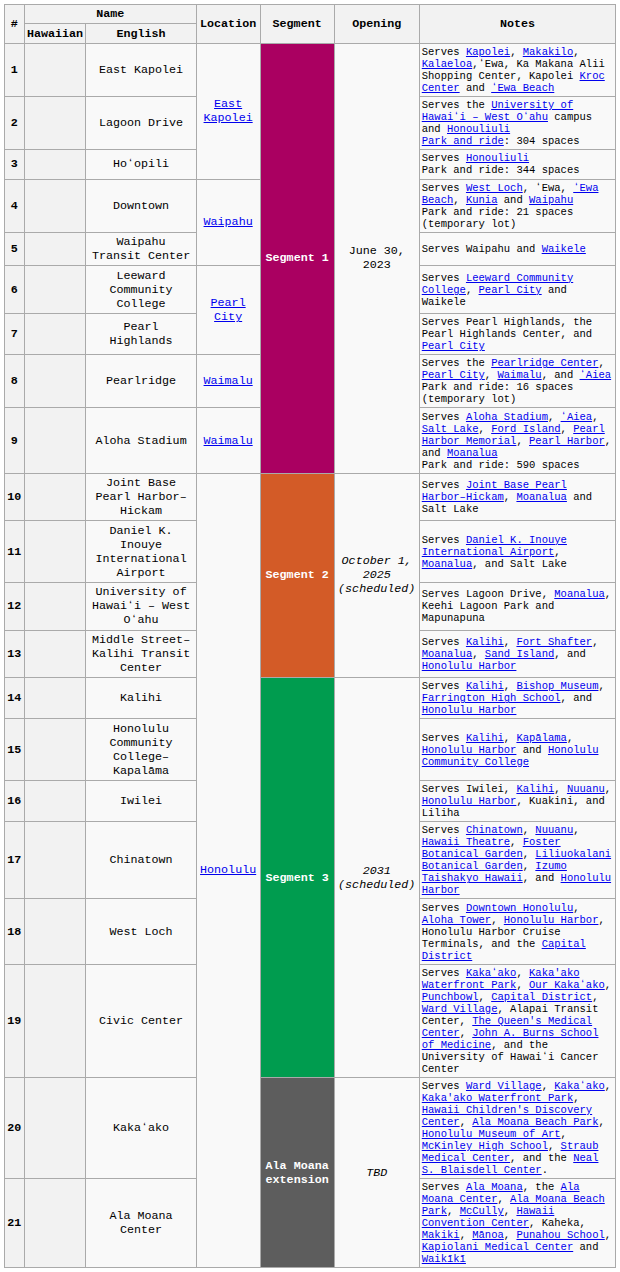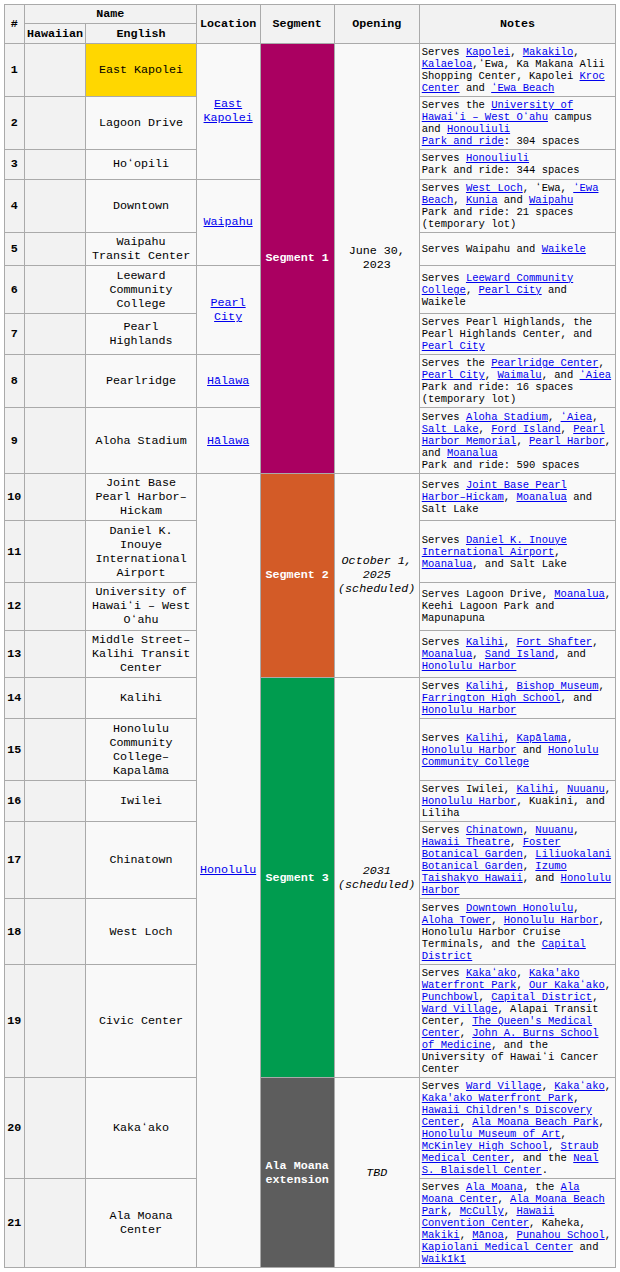 <table class="wikitable" style="text-align:center;font-size:90%;">
 <tr>
 <th rowspan="2">#</th>
 <th colspan="2">Name</th>
 <th rowspan="2">Location</th>
 <th rowspan="2">Segment</th>
 <th rowspan="2">Opening</th>
 <th rowspan="2" class="unsortable">Notes</th>
 </tr>
 <tr>
 <th>Hawaiian</th>
 <th>English</th>
 </tr>
 <tr>
 <th>1</th>
 <th></th>
-<td>East Kapolei</td>
+<td style="background: gold;">East Kapolei</td>
 <td rowspan="3"><a href='#'>East Kapolei</a></td>
 <td rowspan="9" style="background:#aa0061;color:#fff;"><strong>Segment 1</strong><br></td>
 <td rowspan="9">June 30, 2023</td>
 <td style="text-align:left;font-size:90%;">Serves <a href='#'>Kapolei</a>, <a href='#'>Makakilo</a>, <a href='#'>Kalaeloa</a>,ʻEwa, Ka Makana Alii Shopping Center, Kapolei <a href='#'>Kroc Center</a> and <a href='#'>ʻEwa Beach</a></td>
 </tr>
 <tr>
 <th>2</th>
 <th></th>
 <td>Lagoon Drive</td>
 <td style="text-align:left;font-size:90%;">Serves the <a href='#'>University of Hawaiʻi – West Oʻahu</a> campus and <a href='#'>Honouliuli</a><br><a href='#'>Park and ride</a>: 304 spaces</td>
 </tr>
 <tr>
 <th>3</th>
 <th></th>
 <td>Hoʻopili</td>
 <td style="text-align:left;font-size:90%;">Serves <a href='#'>Honouliuli</a><br>Park and ride: 344 spaces</td>
 </tr>
 <tr>
 <th>4</th>
 <th></th>
 <td>Downtown</td>
 <td rowspan="2"><a href='#'>Waipahu</a></td>
 <td style="text-align:left;font-size:90%;">Serves <a href='#'>West Loch</a>, ʻEwa, <a href='#'>ʻEwa Beach</a>, <a href='#'>Kunia</a> and <a href='#'>Waipahu</a><br>Park and ride: 21 spaces (temporary lot)</td>
 </tr>
 <tr>
 <th>5</th>
 <th></th>
 <td>Waipahu Transit Center</td>
 <td style="text-align:left;font-size:90%;">Serves Waipahu and <a href='#'>Waikele</a></td>
 </tr>
 <tr>
 <th>6</th>
 <th></th>
 <td>Leeward Community College</td>
 <td rowspan="2"><a href='#'>Pearl City</a></td>
 <td style="text-align:left;font-size:90%;">Serves <a href='#'>Leeward Community College</a>, <a href='#'>Pearl City</a> and Waikele</td>
 </tr>
 <tr>
 <th>7</th>
 <th></th>
 <td>Pearl Highlands</td>
 <td style="text-align:left;font-size:90%;">Serves Pearl Highlands, the Pearl Highlands Center, and <a href='#'>Pearl City</a></td>
 </tr>
 <tr>
 <th>8</th>
 <th></th>
 <td>Pearlridge</td>
-<td><a href='#'>Waimalu</a></td>
+<td><a href='#'>Hālawa</a></td>
 <td style="text-align:left;font-size:90%;">Serves the <a href='#'>Pearlridge Center</a>, <a href='#'>Pearl City</a>, <a href='#'>Waimalu</a>, and <a href='#'>ʻAiea</a><br>Park and ride: 16 spaces (temporary lot)</td>
 </tr>
 <tr>
 <th>9</th>
 <th></th>
 <td>Aloha Stadium</td>
-<td><a href='#'>Waimalu</a></td>
+<td><a href='#'>Hālawa</a></td>
 <td style="text-align:left;font-size:90%;">Serves <a href='#'>Aloha Stadium</a>, <a href='#'>ʻAiea</a>, <a href='#'>Salt Lake</a>, <a href='#'>Ford Island</a>, <a href='#'>Pearl Harbor Memorial</a>, <a href='#'>Pearl Harbor</a>, and <a href='#'>Moanalua</a><br>Park and ride: 590 spaces</td>
 </tr>
 <tr>
 <th>10</th>
 <th></th>
 <td>Joint Base Pearl Harbor–Hickam</td>
 <td rowspan="12"><a href='#'>Honolulu</a></td>
 <td rowspan="4" style="background:#d35b27;color:#fff;"><strong>Segment 2</strong><br></td>
 <td rowspan="4"><em>October 1, 2025</em><br><em>(scheduled)</em></td>
 <td style="text-align:left;font-size:90%;">Serves <a href='#'>Joint Base Pearl Harbor–Hickam</a>, <a href='#'>Moanalua</a> and Salt Lake</td>
 </tr>
 <tr>
 <th>11</th>
 <th></th>
 <td>Daniel K. Inouye International Airport</td>
 <td style="text-align:left;font-size:90%;">Serves <a href='#'>Daniel K. Inouye International Airport</a>, <a href='#'>Moanalua</a>, and Salt Lake</td>
 </tr>
 <tr>
 <th>12</th>
 <th></th>
 <td>University of Hawaiʻi – West Oʻahu</td>
 <td style="text-align:left;font-size:90%;">Serves Lagoon Drive, <a href='#'>Moanalua</a>, Keehi Lagoon Park and Mapunapuna</td>
 </tr>
 <tr>
 <th>13</th>
 <th></th>
 <td>Middle Street–Kalihi Transit Center</td>
 <td style="text-align:left;font-size:90%;">Serves <a href='#'>Kalihi</a>, <a href='#'>Fort Shafter</a>, <a href='#'>Moanalua</a>, <a href='#'>Sand Island</a>, and <a href='#'>Honolulu Harbor</a></td>
 </tr>
 <tr>
 <th>14</th>
 <th></th>
 <td>Kalihi</td>
 <td rowspan="6" style="background:#009c4f;color:#fff;"><strong>Segment 3</strong><br></td>
 <td rowspan="6"><em>2031</em><br><em>(scheduled)</em></td>
 <td style="text-align:left;font-size:90%;">Serves <a href='#'>Kalihi</a>, <a href='#'>Bishop Museum</a>, <a href='#'>Farrington High School</a>, and <a href='#'>Honolulu Harbor</a></td>
 </tr>
 <tr>
 <th>15</th>
 <th></th>
 <td>Honolulu Community College–Kapalāma</td>
 <td style="text-align:left;font-size:90%;">Serves <a href='#'>Kalihi</a>, <a href='#'>Kapālama</a>, <a href='#'>Honolulu Harbor</a> and <a href='#'>Honolulu Community College</a></td>
 </tr>
 <tr>
 <th>16</th>
 <th></th>
 <td>Iwilei</td>
 <td style="text-align:left;font-size:90%;">Serves Iwilei, <a href='#'>Kalihi</a>, <a href='#'>Nuuanu</a>, <a href='#'>Honolulu Harbor</a>, Kuakini, and Liliha</td>
 </tr>
 <tr>
 <th>17</th>
 <th></th>
 <td>Chinatown</td>
 <td style="text-align:left;font-size:90%;">Serves <a href='#'>Chinatown</a>, <a href='#'>Nuuanu</a>, <a href='#'>Hawaii Theatre</a>, <a href='#'>Foster Botanical Garden</a>, <a href='#'>Liliuokalani Botanical Garden</a>, <a href='#'>Izumo Taishakyo Hawaii</a>, and <a href='#'>Honolulu Harbor</a></td>
 </tr>
 <tr>
 <th>18</th>
 <th></th>
 <td>West Loch</td>
 <td style="text-align:left;font-size:90%;">Serves <a href='#'>Downtown Honolulu</a>, <a href='#'>Aloha Tower</a>, <a href='#'>Honolulu Harbor</a>, Honolulu Harbor Cruise Terminals, and the <a href='#'>Capital District</a></td>
 </tr>
 <tr>
 <th>19</th>
 <th></th>
 <td>Civic Center</td>
 <td style="text-align:left;font-size:90%;">Serves <a href='#'>Kakaʻako</a>, <a href='#'>Kaka'ako Waterfront Park</a>, <a href='#'>Our Kakaʻako</a>, <a href='#'>Punchbowl</a>, <a href='#'>Capital District</a>, <a href='#'>Ward Village</a>, Alapai Transit Center, <a href='#'>The Queen's Medical Center</a>, <a href='#'>John A. Burns School of Medicine</a>, and the University of Hawaiʻi Cancer Center</td>
 </tr>
 <tr>
 <th>20</th>
 <th></th>
 <td>Kakaʻako</td>
 <td rowspan="2" style="background:#5d5d5d;color:#fff;"><strong>Ala Moana extension</strong><br></td>
 <td rowspan="2"><em>TBD</em></td>
 <td style="text-align:left;font-size:90%;">Serves <a href='#'>Ward Village</a>, <a href='#'>Kakaʻako</a>, <a href='#'>Kaka'ako Waterfront Park</a>, <a href='#'>Hawaii Children's Discovery Center</a>, <a href='#'>Ala Moana Beach Park</a>, <a href='#'>Honolulu Museum of Art</a>, <a href='#'>McKinley High School</a>, <a href='#'>Straub Medical Center</a>, and the <a href='#'>Neal S. Blaisdell Center</a>.</td>
 </tr>
 <tr>
 <th>21</th>
 <th></th>
 <td>Ala Moana Center</td>
 <td style="text-align:left;font-size:90%;">Serves <a href='#'>Ala Moana</a>, the <a href='#'>Ala Moana Center</a>, <a href='#'>Ala Moana Beach Park</a>, <a href='#'>McCully</a>, <a href='#'>Hawaii Convention Center</a>, Kaheka, <a href='#'>Makiki</a>, <a href='#'>Mānoa</a>, <a href='#'>Punahou School</a>, <a href='#'> Kapiolani Medical Center</a> and <a href='#'>Waikīkī</a></td>
 </tr>
 </table>
